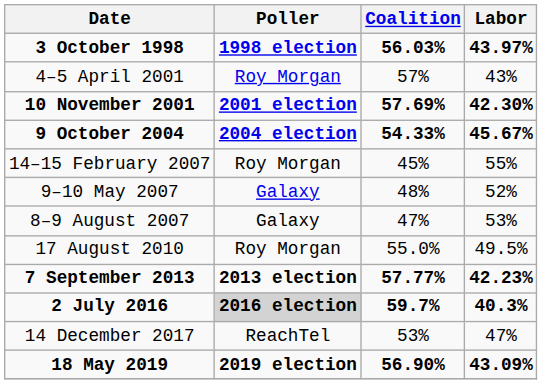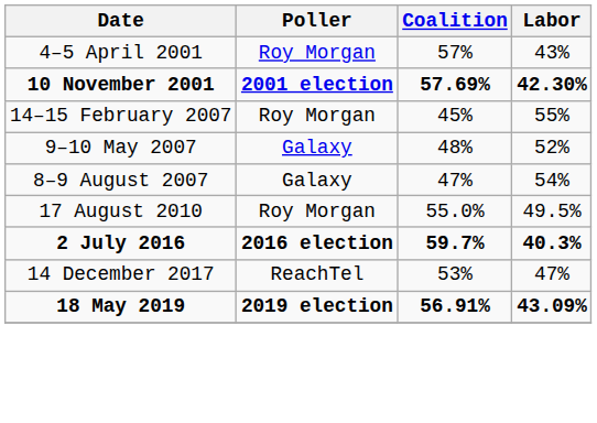 <table class="wikitable sortable">
 <tr>
 <th>Date</th>
 <th>Poller</th>
 <th><a href='#'>Coalition</a></th>
 <th>Labor</th>
-</tr>
-<tr style="font-weight:bold">
-<td style="text-align:center">3 October 1998</td>
-<td style="text-align:center"><a href='#'>1998 election</a></td>
-<td style="text-align:center">56.03%</td>
-<td style="text-align:center">43.97%</td>
 </tr>
 <tr>
 <td style="text-align:center">4–5 April 2001</td>
 <td style="text-align:center"><a href='#'>Roy Morgan</a></td>
 <td style="text-align:center">57%</td>
 <td style="text-align:center">43%</td>
 </tr>
 <tr style="font-weight:bold">
 <td style="text-align:center">10 November 2001</td>
 <td style="text-align:center"><a href='#'>2001 election</a></td>
 <td style="text-align:center">57.69%</td>
 <td style="text-align:center">42.30%</td>
-</tr>
-<tr style="font-weight:bold">
-<td style="text-align:center">9 October 2004</td>
-<td style="text-align:center"><a href='#'>2004 election</a></td>
-<td style="text-align:center">54.33%</td>
-<td style="text-align:center">45.67%</td>
 </tr>
 <tr>
 <td style="text-align:center">14–15 February 2007</td>
 <td style="text-align:center">Roy Morgan</td>
 <td style="text-align:center">45%</td>
 <td style="text-align:center">55%</td>
 </tr>
 <tr>
 <td style="text-align:center">9–10 May 2007</td>
 <td style="text-align:center"><a href='#'>Galaxy</a></td>
 <td style="text-align:center">48%</td>
 <td style="text-align:center">52%</td>
 </tr>
 <tr>
 <td style="text-align:center">8–9 August 2007</td>
 <td style="text-align:center">Galaxy</td>
 <td style="text-align:center">47%</td>
-<td style="text-align:center">53%</td>
+<td style="text-align:center">54%</td>
 </tr>
 <tr>
 <td style="text-align:center">17 August 2010</td>
 <td style="text-align:center">Roy Morgan</td>
 <td style="text-align:center">55.0%</td>
 <td style="text-align:center">49.5%</td>
 </tr>
 <tr>
-<td style="text-align:center"><strong>7 September 2013</strong></td>
-<td style="text-align:center"><strong>2013 election</strong></td>
-<td style="text-align:center"><strong>57.77%</strong></td>
-<td style="text-align:center"><strong>42.23%</strong></td>
-</tr>
-<tr>
 <td style="text-align:center"><strong>2 July 2016</strong></td>
-<td style="background: lightgrey; text-align:center"><strong>2016 election</strong></td>
+<td style="text-align:center"><strong>2016 election</strong></td>
 <td style="text-align:center"><strong>59.7%</strong></td>
 <td style="text-align:center"><strong>40.3%</strong></td>
 </tr>
 <tr>
 <td style="text-align:center">14 December 2017</td>
 <td style="text-align:center">ReachTel</td>
 <td style="text-align:center">53%</td>
 <td style="text-align:center">47%</td>
 </tr>
 <tr>
 <td style="text-align:center"><strong>18 May 2019</strong></td>
 <td style="text-align:center"><strong>2019 election</strong></td>
-<td style="text-align:center"><strong>56.90%</strong></td>
+<td style="text-align:center"><strong>56.91%</strong></td>
 <td style="text-align:center"><strong>43.09%</strong></td>
 </tr>
 <tr>
 </tr>
 </table>
